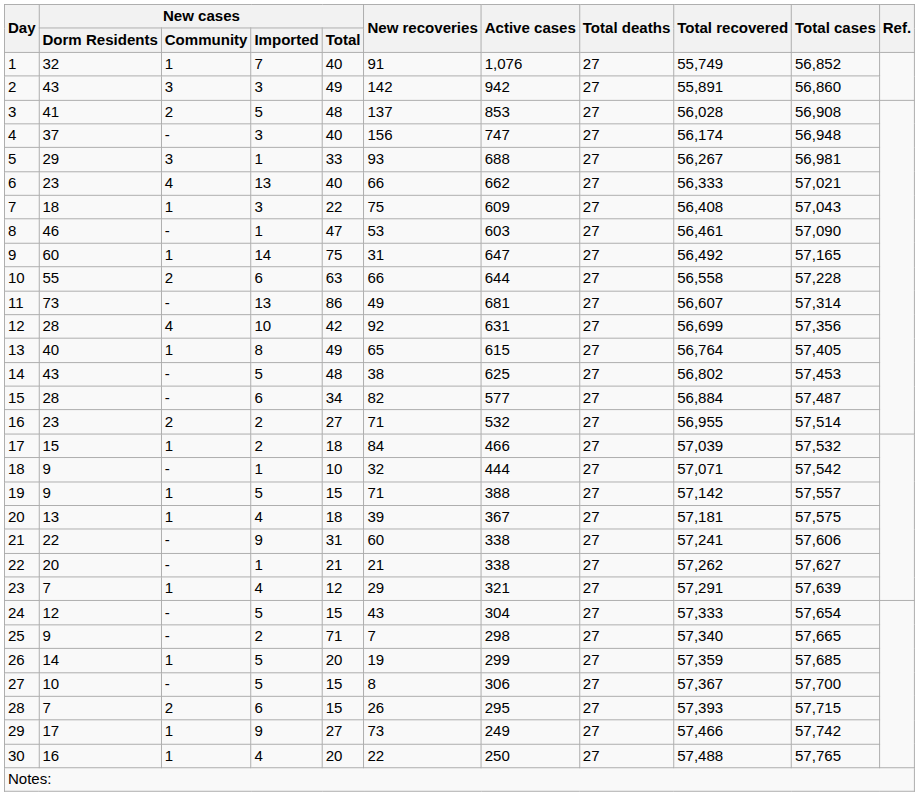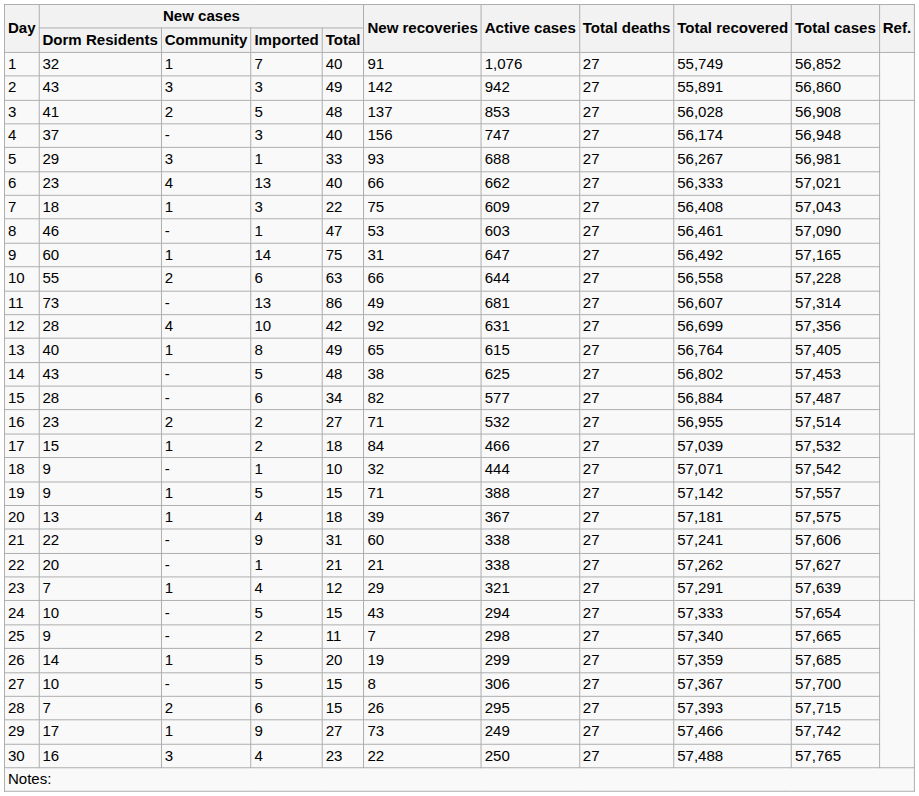 <table class="wikitable">
 <tr>
 <th rowspan="2">Day</th>
 <th colspan="4">New cases</th>
 <th rowspan="2">New recoveries</th>
 <th rowspan="2">Active cases</th>
 <th rowspan="2">Total deaths</th>
 <th rowspan="2">Total recovered</th>
 <th rowspan="2">Total cases<br></th>
 <th rowspan="2">Ref.</th>
 </tr>
 <tr>
 <th>Dorm Residents</th>
 <th>Community</th>
 <th>Imported</th>
 <th>Total</th>
 </tr>
 <tr>
 <td>1</td>
 <td>32</td>
 <td>1</td>
 <td>7</td>
 <td>40</td>
 <td>91</td>
 <td>1,076</td>
 <td>27</td>
 <td>55,749</td>
 <td>56,852</td>
 <td rowspan="2"></td>
 </tr>
 <tr>
 <td>2</td>
 <td>43</td>
 <td>3</td>
 <td>3</td>
 <td>49</td>
 <td>142</td>
 <td>942</td>
 <td>27</td>
 <td>55,891</td>
 <td>56,860</td>
 </tr>
 <tr>
 <td>3</td>
 <td>41</td>
 <td>2</td>
 <td>5</td>
 <td>48</td>
 <td>137</td>
 <td>853</td>
 <td>27</td>
 <td>56,028</td>
 <td>56,908</td>
 <td rowspan="14"></td>
 </tr>
 <tr>
 <td>4</td>
 <td>37</td>
 <td>-</td>
 <td>3</td>
 <td>40</td>
 <td>156</td>
 <td>747</td>
 <td>27</td>
 <td>56,174</td>
 <td>56,948</td>
 </tr>
 <tr>
 <td>5</td>
 <td>29</td>
 <td>3</td>
 <td>1</td>
 <td>33</td>
 <td>93</td>
 <td>688</td>
 <td>27</td>
 <td>56,267</td>
 <td>56,981</td>
 </tr>
 <tr>
 <td>6</td>
 <td>23</td>
 <td>4</td>
 <td>13</td>
 <td>40</td>
 <td>66</td>
 <td>662</td>
 <td>27</td>
 <td>56,333</td>
 <td>57,021</td>
 </tr>
 <tr>
 <td>7</td>
 <td>18</td>
 <td>1</td>
 <td>3</td>
 <td>22</td>
 <td>75</td>
 <td>609</td>
 <td>27</td>
 <td>56,408</td>
 <td>57,043</td>
 </tr>
 <tr>
 <td>8</td>
 <td>46</td>
 <td>-</td>
 <td>1</td>
 <td>47</td>
 <td>53</td>
 <td>603</td>
 <td>27</td>
 <td>56,461</td>
 <td>57,090</td>
 </tr>
 <tr>
 <td>9</td>
 <td>60</td>
 <td>1</td>
 <td>14</td>
 <td>75</td>
 <td>31</td>
 <td>647</td>
 <td>27</td>
 <td>56,492</td>
 <td>57,165</td>
 </tr>
 <tr>
 <td>10</td>
 <td>55</td>
 <td>2</td>
 <td>6</td>
 <td>63</td>
 <td>66</td>
 <td>644</td>
 <td>27</td>
 <td>56,558</td>
 <td>57,228</td>
 </tr>
 <tr>
 <td>11</td>
 <td>73</td>
 <td>-</td>
 <td>13</td>
 <td>86</td>
 <td>49</td>
 <td>681</td>
 <td>27</td>
 <td>56,607</td>
 <td>57,314</td>
 </tr>
 <tr>
 <td>12</td>
 <td>28</td>
 <td>4</td>
 <td>10</td>
 <td>42</td>
 <td>92</td>
 <td>631</td>
 <td>27</td>
 <td>56,699</td>
 <td>57,356</td>
 </tr>
 <tr>
 <td>13</td>
 <td>40</td>
 <td>1</td>
 <td>8</td>
 <td>49</td>
 <td>65</td>
 <td>615</td>
 <td>27</td>
 <td>56,764</td>
 <td>57,405</td>
 </tr>
 <tr>
 <td>14</td>
 <td>43</td>
 <td>-</td>
 <td>5</td>
 <td>48</td>
 <td>38</td>
 <td>625</td>
 <td>27</td>
 <td>56,802</td>
 <td>57,453</td>
 </tr>
 <tr>
 <td>15</td>
 <td>28</td>
 <td>-</td>
 <td>6</td>
 <td>34</td>
 <td>82</td>
 <td>577</td>
 <td>27</td>
 <td>56,884</td>
 <td>57,487</td>
 </tr>
 <tr>
 <td>16</td>
 <td>23</td>
 <td>2</td>
 <td>2</td>
 <td>27</td>
 <td>71</td>
 <td>532</td>
 <td>27</td>
 <td>56,955</td>
 <td>57,514</td>
 </tr>
 <tr>
 <td>17</td>
 <td>15</td>
 <td>1</td>
 <td>2</td>
 <td>18</td>
 <td>84</td>
 <td>466</td>
 <td>27</td>
 <td>57,039</td>
 <td>57,532</td>
 <td rowspan="7"></td>
 </tr>
 <tr>
 <td>18</td>
 <td>9</td>
 <td>-</td>
 <td>1</td>
 <td>10</td>
 <td>32</td>
 <td>444</td>
 <td>27</td>
 <td>57,071</td>
 <td>57,542</td>
 </tr>
 <tr>
 <td>19</td>
 <td>9</td>
 <td>1</td>
 <td>5</td>
 <td>15</td>
 <td>71</td>
 <td>388</td>
 <td>27</td>
 <td>57,142</td>
 <td>57,557</td>
 </tr>
 <tr>
 <td>20</td>
 <td>13</td>
 <td>1</td>
 <td>4</td>
 <td>18</td>
 <td>39</td>
 <td>367</td>
 <td>27</td>
 <td>57,181</td>
 <td>57,575</td>
 </tr>
 <tr>
 <td>21</td>
 <td>22</td>
 <td>-</td>
 <td>9</td>
 <td>31</td>
 <td>60</td>
 <td>338</td>
 <td>27</td>
 <td>57,241</td>
 <td>57,606</td>
 </tr>
 <tr>
 <td>22</td>
 <td>20</td>
 <td>-</td>
 <td>1</td>
 <td>21</td>
 <td>21</td>
 <td>338</td>
 <td>27</td>
 <td>57,262</td>
 <td>57,627</td>
 </tr>
 <tr>
 <td>23</td>
 <td>7</td>
 <td>1</td>
 <td>4</td>
 <td>12</td>
 <td>29</td>
 <td>321</td>
 <td>27</td>
 <td>57,291</td>
 <td>57,639</td>
 </tr>
 <tr>
 <td>24</td>
-<td>12</td>
+<td>10</td>
 <td>-</td>
 <td>5</td>
 <td>15</td>
 <td>43</td>
-<td>304</td>
+<td>294</td>
 <td>27</td>
 <td>57,333</td>
 <td>57,654</td>
 <td rowspan="7"></td>
 </tr>
 <tr>
 <td>25</td>
 <td>9</td>
 <td>-</td>
 <td>2</td>
-<td>71</td>
+<td>11</td>
 <td>7</td>
 <td>298</td>
 <td>27</td>
 <td>57,340</td>
 <td>57,665</td>
 </tr>
 <tr>
 <td>26</td>
 <td>14</td>
 <td>1</td>
 <td>5</td>
 <td>20</td>
 <td>19</td>
 <td>299</td>
 <td>27</td>
 <td>57,359</td>
 <td>57,685</td>
 </tr>
 <tr>
 <td>27</td>
 <td>10</td>
 <td>-</td>
 <td>5</td>
 <td>15</td>
 <td>8</td>
 <td>306</td>
 <td>27</td>
 <td>57,367</td>
 <td>57,700</td>
 </tr>
 <tr>
 <td>28</td>
 <td>7</td>
 <td>2</td>
 <td>6</td>
 <td>15</td>
 <td>26</td>
 <td>295</td>
 <td>27</td>
 <td>57,393</td>
 <td>57,715</td>
 </tr>
 <tr>
 <td>29</td>
 <td>17</td>
 <td>1</td>
 <td>9</td>
 <td>27</td>
 <td>73</td>
 <td>249</td>
 <td>27</td>
 <td>57,466</td>
 <td>57,742</td>
 </tr>
 <tr>
 <td>30</td>
 <td>16</td>
-<td>1</td>
+<td>3</td>
 <td>4</td>
-<td>20</td>
+<td>23</td>
 <td>22</td>
 <td>250</td>
 <td>27</td>
 <td>57,488</td>
 <td>57,765</td>
 </tr>
 <tr>
 <td colspan="33">Notes:<br></td>
 </tr>
 </table>
